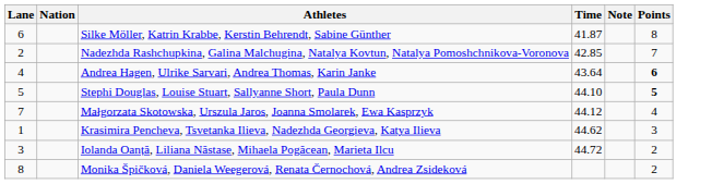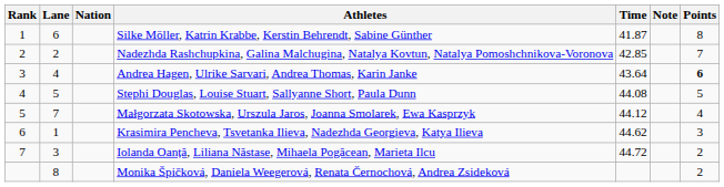 <table class="wikitable sortable" style="text-align:center">
 <tr>
+<th>Rank</th>
 <th>Lane</th>
 <th>Nation</th>
 <th>Athletes</th>
 <th>Time</th>
 <th>Note</th>
 <th>Points</th>
 </tr>
 <tr>
+<td>1</td>
 <td>6</td>
 <td align=left></td>
 <td align=left><a href='#'>Silke Möller</a>, <a href='#'>Katrin Krabbe</a>, <a href='#'>Kerstin Behrendt</a>, <a href='#'>Sabine Günther</a></td>
 <td>41.87</td>
 <td></td>
 <td>8</td>
 </tr>
 <tr>
 <td>2</td>
+<td>2</td>
 <td align=left></td>
 <td align=left><a href='#'>Nadezhda Rashchupkina</a>, <a href='#'>Galina Malchugina</a>, <a href='#'>Natalya Kovtun</a>, <a href='#'>Natalya Pomoshchnikova-Voronova</a></td>
 <td>42.85</td>
 <td></td>
 <td>7</td>
 </tr>
 <tr>
+<td>3</td>
 <td>4</td>
 <td align=left></td>
 <td align=left><a href='#'>Andrea Hagen</a>, <a href='#'>Ulrike Sarvari</a>, <a href='#'>Andrea Thomas</a>, <a href='#'>Karin Janke</a></td>
 <td>43.64</td>
 <td></td>
 <td><strong>6</strong></td>
 </tr>
 <tr>
+<td>4</td>
 <td>5</td>
 <td align=left></td>
 <td align=left><a href='#'>Stephi Douglas</a>, <a href='#'>Louise Stuart</a>, <a href='#'>Sallyanne Short</a>, <a href='#'>Paula Dunn</a></td>
-<td>44.10</td>
+<td>44.08</td>
 <td></td>
-<td><strong>5</strong></td>
+<td>5</td>
 </tr>
 <tr>
+<td>5</td>
 <td>7</td>
 <td align=left></td>
 <td align=left><a href='#'>Małgorzata Skotowska</a>, <a href='#'>Urszula Jaros</a>, <a href='#'>Joanna Smolarek</a>, <a href='#'>Ewa Kasprzyk</a></td>
 <td>44.12</td>
 <td></td>
 <td>4</td>
 </tr>
 <tr>
+<td>6</td>
 <td>1</td>
 <td align=left></td>
 <td align=left><a href='#'>Krasimira Pencheva</a>, <a href='#'>Tsvetanka Ilieva</a>, <a href='#'>Nadezhda Georgieva</a>, <a href='#'>Katya Ilieva</a></td>
 <td>44.62</td>
 <td></td>
 <td>3</td>
 </tr>
 <tr>
+<td>7</td>
 <td>3</td>
 <td align=left></td>
 <td align=left><a href='#'>Iolanda Oanță</a>, <a href='#'>Liliana Năstase</a>, <a href='#'>Mihaela Pogăcean</a>, <a href='#'>Marieta Ilcu</a></td>
 <td>44.72</td>
 <td></td>
 <td>2</td>
 </tr>
 <tr>
+<td></td>
 <td>8</td>
 <td align=left></td>
 <td align=left><a href='#'>Monika Špičková</a>, <a href='#'>Daniela Weegerová</a>, <a href='#'>Renata Černochová</a>, <a href='#'>Andrea Zsideková</a></td>
 <td></td>
 <td></td>
 <td>2</td>
 </tr>
 </table>
